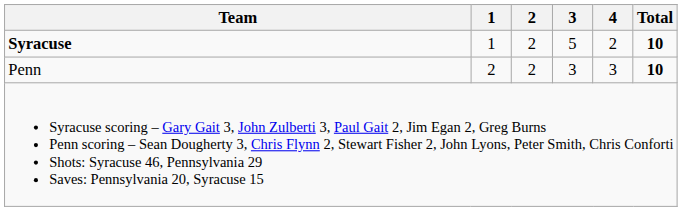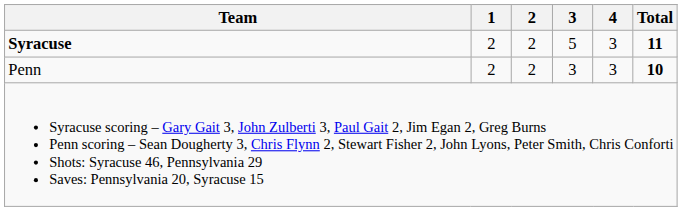 <table class="wikitable" style="text-align:center; max-width:45em">
 <tr>
 <th>Team</th>
 <th style="width:2em">1</th>
 <th style="width:2em">2</th>
 <th style="width:2em">3</th>
 <th style="width:2em">4</th>
 <th style="width:2em">Total</th>
 </tr>
 <tr>
 <td style="text-align:left"><strong>Syracuse</strong></td>
-<td>1</td>
+<td>2</td>
 <td>2</td>
 <td>5</td>
-<td>2</td>
-<td><strong>10</strong></td>
+<td>3</td>
+<td><strong>11</strong></td>
 </tr>
 <tr>
 <td style="text-align:left">Penn</td>
 <td>2</td>
 <td>2</td>
 <td>3</td>
 <td>3</td>
 <td><strong>10</strong></td>
 </tr>
 <tr>
 <td colspan=6 style="font-size:88%; text-align:left"><br><ul><li>Syracuse scoring – <a href='#'>Gary Gait</a> 3, <a href='#'>John Zulberti</a> 3, <a href='#'>Paul Gait</a> 2, Jim Egan 2, Greg Burns</li><li>Penn scoring – Sean Dougherty 3, <a href='#'>Chris Flynn</a> 2, Stewart Fisher 2, John Lyons, Peter Smith, Chris Conforti</li><li>Shots: Syracuse 46, Pennsylvania 29</li><li>Saves: Pennsylvania 20, Syracuse 15</li></ul></td>
 </tr>
 </table>
